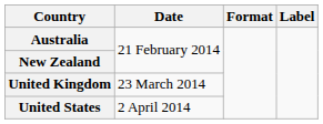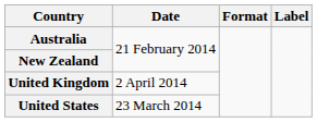 <table class="wikitable sortable plainrowheaders">
 <tr>
 <th scope="col">Country</th>
 <th scope="col">Date</th>
 <th scope="col">Format</th>
 <th scope="col">Label</th>
 </tr>
 <tr>
 <th scope="row">Australia</th>
 <td rowspan="2">21 February 2014</td>
 <td rowspan="4"></td>
 <td rowspan="4"></td>
 </tr>
 <tr>
 <th scope="row">New Zealand</th>
 </tr>
 <tr>
 <th scope="row">United Kingdom</th>
-<td>23 March 2014</td>
+<td>2 April 2014</td>
 </tr>
 <tr>
 <th scope="row">United States</th>
-<td>2 April 2014</td>
+<td>23 March 2014</td>
 </tr>
 </table>
